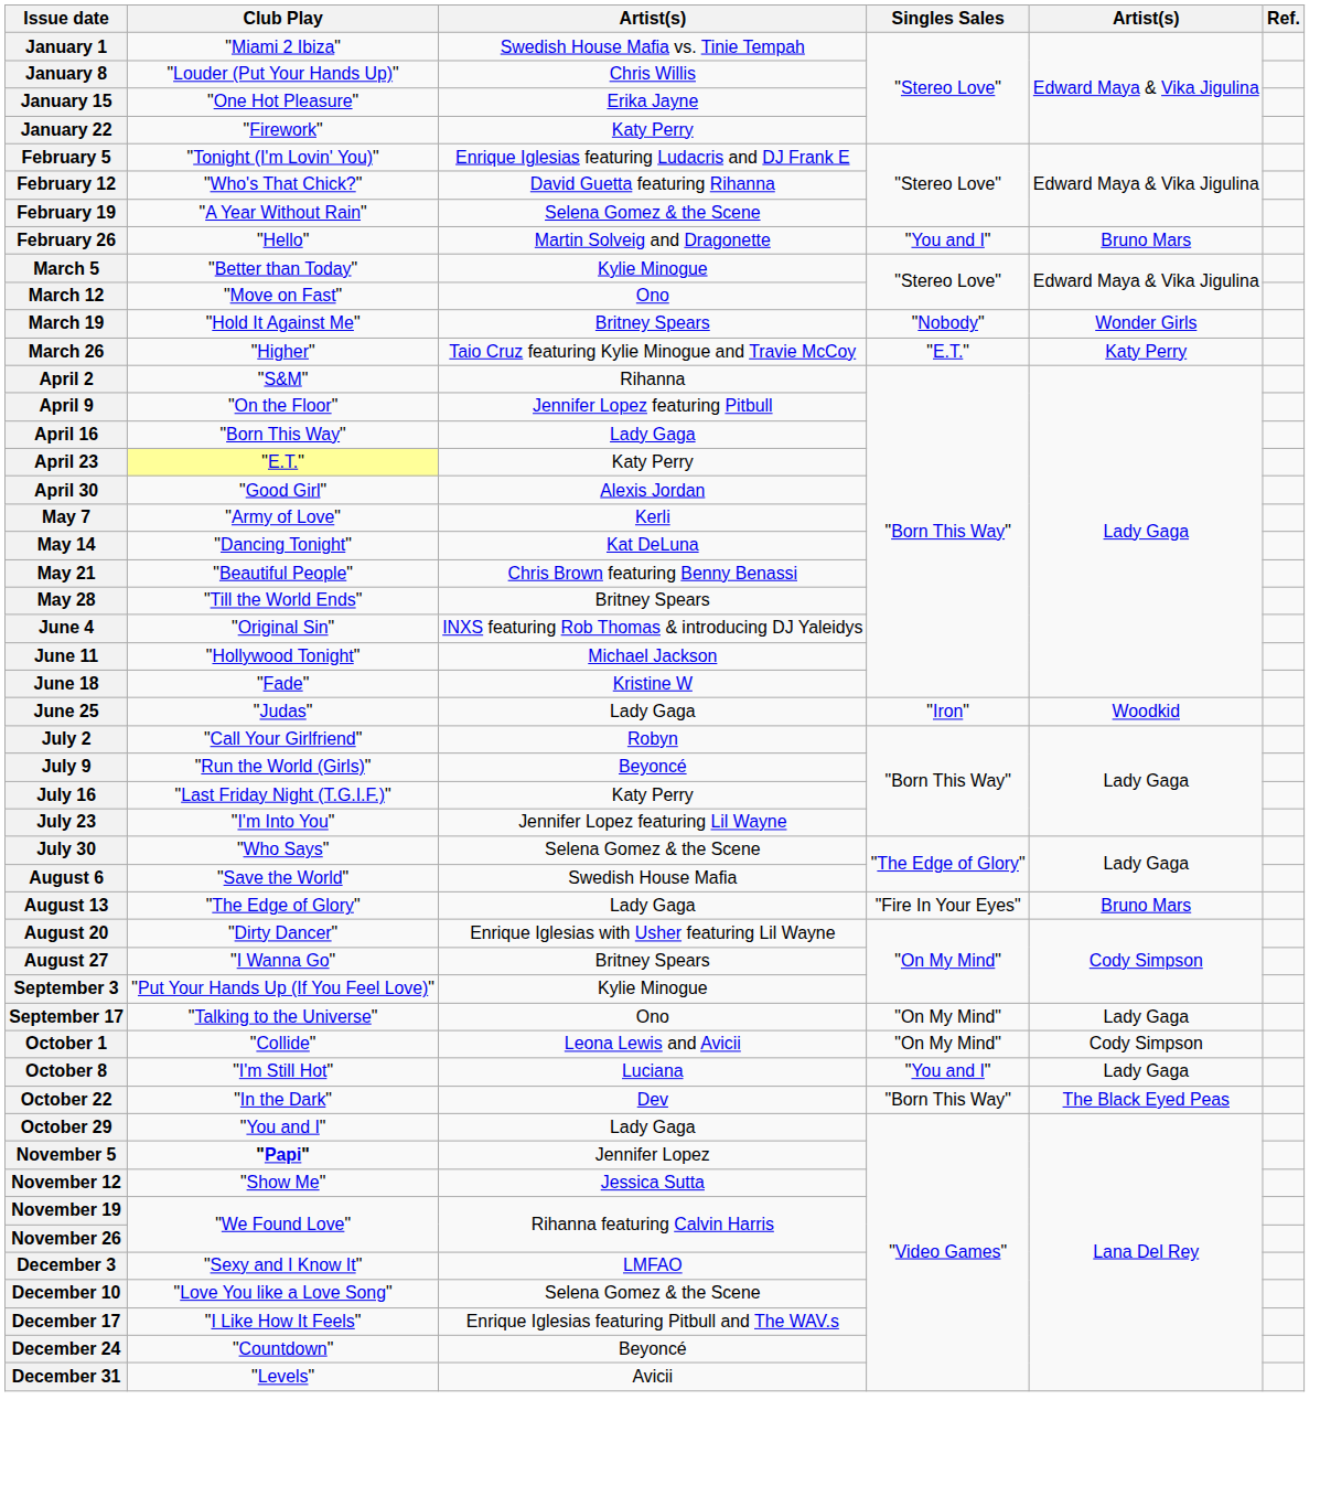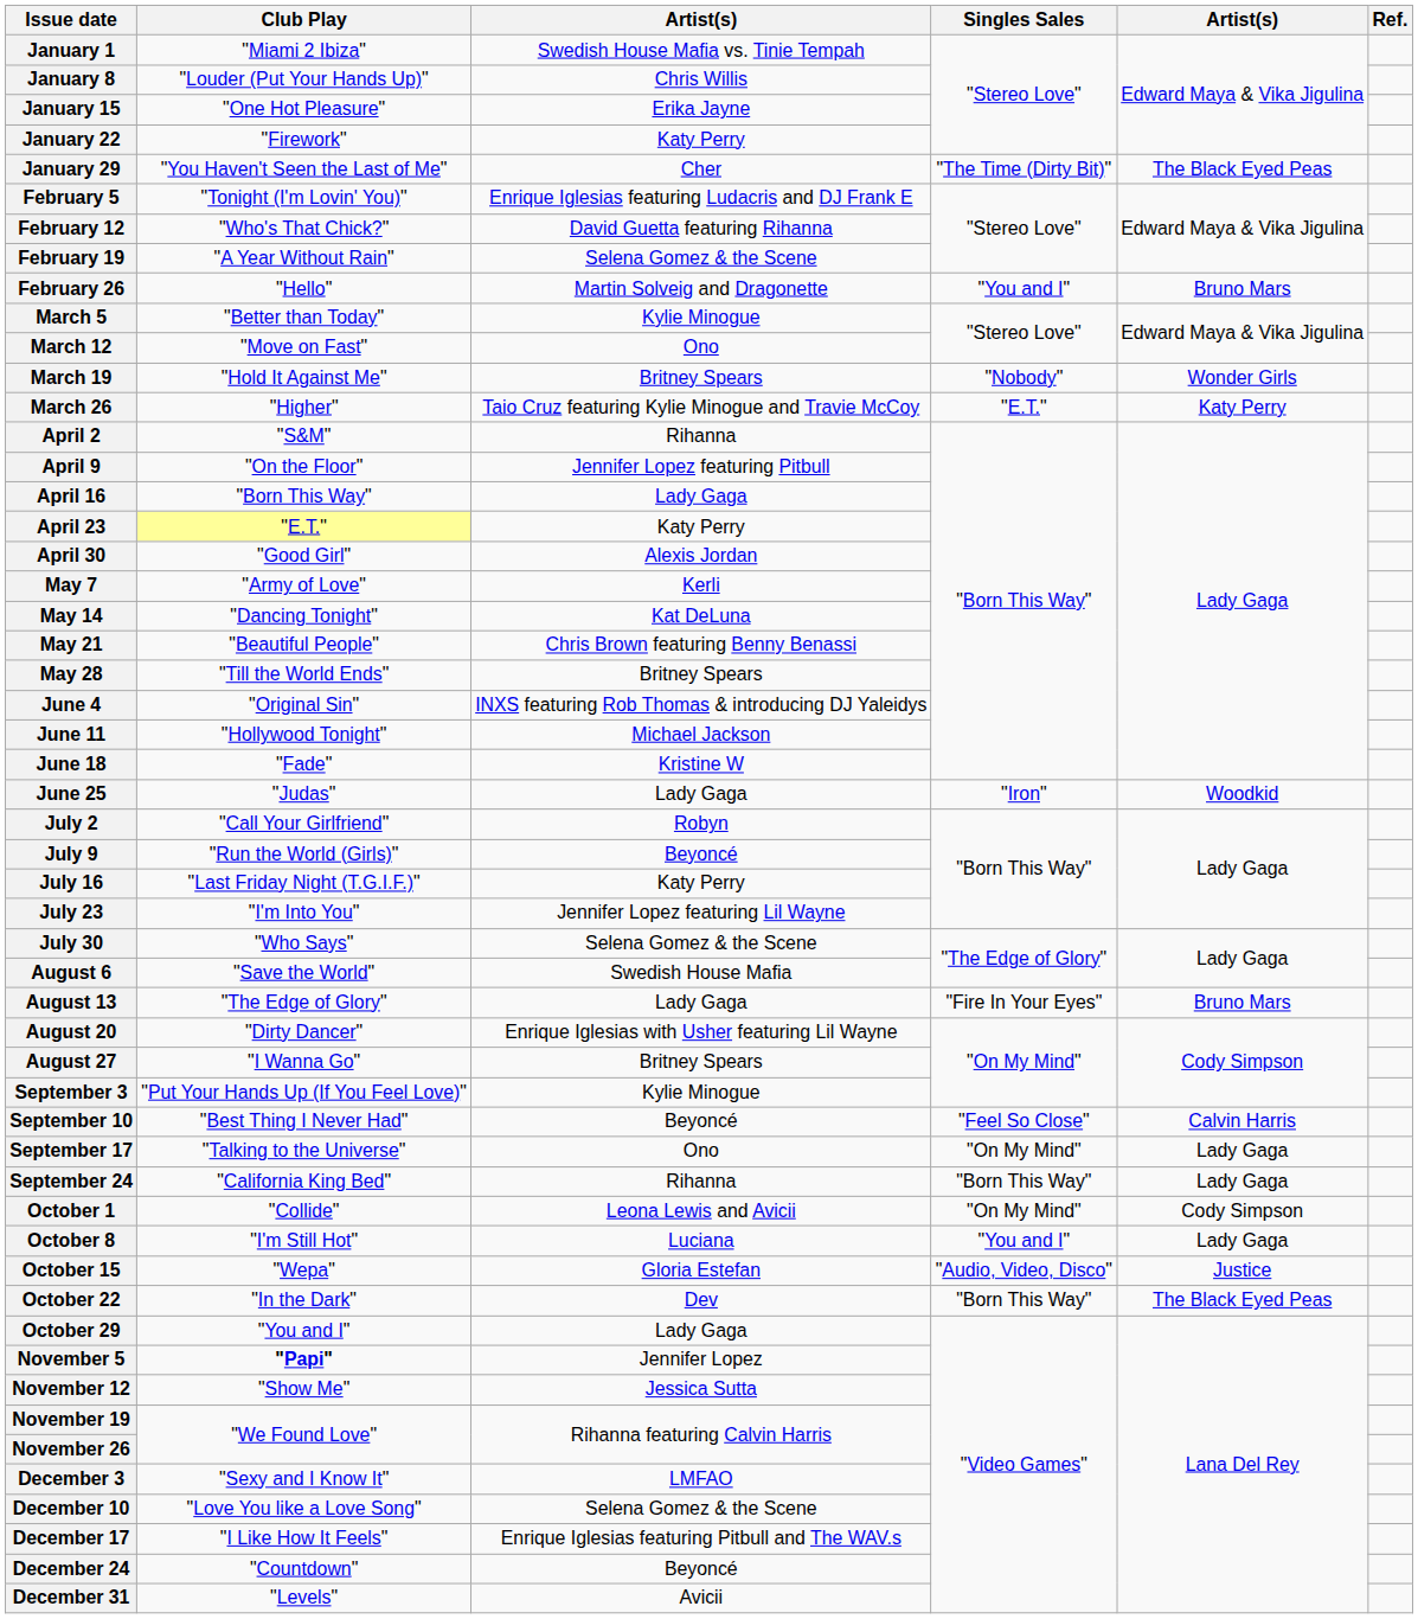 <table class="wikitable sortable plainrowheaders" style="text-align:center;">
 <tr>
 <th scope="col" class="unsortable">Issue date</th>
 <th scope="col" class="unsortable">Club Play</th>
 <th scope="col" class="unsortable">Artist(s)</th>
 <th scope="col" class="unsortable">Singles Sales</th>
 <th scope="col" class="unsortable">Artist(s)</th>
 <th scope="col" class="unsortable">Ref.</th>
 </tr>
 <tr>
 <th scope=row>January 1</th>
 <td>"<a href='#'>Miami 2 Ibiza</a>"</td>
 <td><a href='#'>Swedish House Mafia</a> vs. <a href='#'>Tinie Tempah</a></td>
 <td rowspan="4">"<a href='#'>Stereo Love</a>"</td>
 <td rowspan="4"><a href='#'>Edward Maya</a> & <a href='#'>Vika Jigulina</a></td>
 <td></td>
 </tr>
 <tr>
 <th scope=row>January 8</th>
 <td>"<a href='#'>Louder (Put Your Hands Up)</a>"</td>
 <td><a href='#'>Chris Willis</a></td>
 <td></td>
 </tr>
 <tr>
 <th scope=row>January 15</th>
 <td>"<a href='#'>One Hot Pleasure</a>"</td>
 <td><a href='#'>Erika Jayne</a></td>
 <td></td>
 </tr>
 <tr>
 <th scope=row>January 22</th>
 <td>"<a href='#'>Firework</a>"</td>
 <td><a href='#'>Katy Perry</a></td>
+<td></td>
+</tr>
+<tr>
+<th scope=row>January 29</th>
+<td>"<a href='#'>You Haven't Seen the Last of Me</a>"</td>
+<td><a href='#'>Cher</a></td>
+<td>"<a href='#'>The Time (Dirty Bit)</a>"</td>
+<td><a href='#'>The Black Eyed Peas</a></td>
 <td></td>
 </tr>
 <tr>
 <th scope=row>February 5</th>
 <td>"<a href='#'>Tonight (I'm Lovin' You)</a>"</td>
 <td><a href='#'>Enrique Iglesias</a> featuring <a href='#'>Ludacris</a> and <a href='#'>DJ Frank E</a></td>
 <td rowspan="3">"Stereo Love"</td>
 <td rowspan="3">Edward Maya & Vika Jigulina</td>
 <td></td>
 </tr>
 <tr>
 <th scope=row>February 12</th>
 <td>"<a href='#'>Who's That Chick?</a>"</td>
 <td><a href='#'>David Guetta</a> featuring <a href='#'>Rihanna</a></td>
 <td></td>
 </tr>
 <tr>
 <th scope=row>February 19</th>
 <td>"<a href='#'>A Year Without Rain</a>"</td>
 <td><a href='#'>Selena Gomez & the Scene</a></td>
 <td></td>
 </tr>
 <tr>
 <th scope=row>February 26</th>
 <td>"<a href='#'>Hello</a>"</td>
 <td><a href='#'>Martin Solveig</a> and <a href='#'>Dragonette</a></td>
 <td>"<a href='#'>You and I</a>"</td>
 <td><a href='#'>Bruno Mars</a></td>
 <td></td>
 </tr>
 <tr>
 <th scope=row>March 5</th>
 <td>"<a href='#'>Better than Today</a>"</td>
 <td><a href='#'>Kylie Minogue</a></td>
 <td rowspan="2">"Stereo Love"</td>
 <td rowspan="2">Edward Maya & Vika Jigulina</td>
 <td></td>
 </tr>
 <tr>
 <th scope=row>March 12</th>
 <td>"<a href='#'>Move on Fast</a>"</td>
 <td><a href='#'>Ono</a></td>
 <td></td>
 </tr>
 <tr>
 <th scope=row>March 19</th>
 <td>"<a href='#'>Hold It Against Me</a>"</td>
 <td><a href='#'>Britney Spears</a></td>
 <td>"<a href='#'>Nobody</a>"</td>
 <td><a href='#'>Wonder Girls</a></td>
 <td></td>
 </tr>
 <tr>
 <th scope=row>March 26</th>
 <td>"<a href='#'>Higher</a>"</td>
 <td><a href='#'>Taio Cruz</a> featuring Kylie Minogue and <a href='#'>Travie McCoy</a></td>
 <td>"<a href='#'>E.T.</a>"</td>
 <td><a href='#'>Katy Perry</a></td>
 <td></td>
 </tr>
 <tr>
 <th scope=row>April 2</th>
 <td>"<a href='#'>S&M</a>"</td>
 <td>Rihanna</td>
 <td rowspan="12">"<a href='#'>Born This Way</a>"</td>
 <td rowspan="12"><a href='#'>Lady Gaga</a></td>
 <td></td>
 </tr>
 <tr>
 <th scope=row>April 9</th>
 <td>"<a href='#'>On the Floor</a>"</td>
 <td><a href='#'>Jennifer Lopez</a> featuring <a href='#'>Pitbull</a></td>
 <td></td>
 </tr>
 <tr>
 <th scope=row>April 16</th>
 <td>"<a href='#'>Born This Way</a>"</td>
 <td><a href='#'>Lady Gaga</a></td>
 <td></td>
 </tr>
 <tr>
 <th scope=row>April 23</th>
 <td bgcolor=#FFFF99>"<a href='#'>E.T.</a>" </td>
 <td>Katy Perry</td>
 <td></td>
 </tr>
 <tr>
 <th scope=row>April 30</th>
 <td>"<a href='#'>Good Girl</a>"</td>
 <td><a href='#'>Alexis Jordan</a></td>
 <td></td>
 </tr>
 <tr>
 <th scope=row>May 7</th>
 <td>"<a href='#'>Army of Love</a>"</td>
 <td><a href='#'>Kerli</a></td>
 <td></td>
 </tr>
 <tr>
 <th scope=row>May 14</th>
 <td>"<a href='#'>Dancing Tonight</a>"</td>
 <td><a href='#'>Kat DeLuna</a></td>
 <td></td>
 </tr>
 <tr>
 <th scope=row>May 21</th>
 <td>"<a href='#'>Beautiful People</a>"</td>
 <td><a href='#'>Chris Brown</a> featuring <a href='#'>Benny Benassi</a></td>
 <td></td>
 </tr>
 <tr>
 <th scope=row>May 28</th>
 <td>"<a href='#'>Till the World Ends</a>"</td>
 <td>Britney Spears</td>
 <td></td>
 </tr>
 <tr>
 <th scope=row>June 4</th>
 <td>"<a href='#'>Original Sin</a>"</td>
 <td><a href='#'>INXS</a> featuring <a href='#'>Rob Thomas</a> & introducing DJ Yaleidys</td>
 <td></td>
 </tr>
 <tr>
 <th scope=row>June 11</th>
 <td>"<a href='#'>Hollywood Tonight</a>"</td>
 <td><a href='#'>Michael Jackson</a></td>
 <td></td>
 </tr>
 <tr>
 <th scope=row>June 18</th>
 <td>"<a href='#'>Fade</a>"</td>
 <td><a href='#'>Kristine W</a></td>
 <td></td>
 </tr>
 <tr>
 <th scope=row>June 25</th>
 <td>"<a href='#'>Judas</a>"</td>
 <td>Lady Gaga</td>
 <td>"<a href='#'>Iron</a>"</td>
 <td><a href='#'>Woodkid</a></td>
 <td></td>
 </tr>
 <tr>
 <th scope=row>July 2</th>
 <td>"<a href='#'>Call Your Girlfriend</a>"</td>
 <td><a href='#'>Robyn</a></td>
 <td rowspan="4">"Born This Way"</td>
 <td rowspan="4">Lady Gaga</td>
 <td></td>
 </tr>
 <tr>
 <th scope=row>July 9</th>
 <td>"<a href='#'>Run the World (Girls)</a>"</td>
 <td><a href='#'>Beyoncé</a></td>
 <td></td>
 </tr>
 <tr>
 <th scope=row>July 16</th>
 <td>"<a href='#'>Last Friday Night (T.G.I.F.)</a>"</td>
 <td>Katy Perry</td>
 <td></td>
 </tr>
 <tr>
 <th scope=row>July 23</th>
 <td>"<a href='#'>I'm Into You</a>"</td>
 <td>Jennifer Lopez featuring <a href='#'>Lil Wayne</a></td>
 <td></td>
 </tr>
 <tr>
 <th scope=row>July 30</th>
 <td>"<a href='#'>Who Says</a>"</td>
 <td>Selena Gomez & the Scene</td>
 <td rowspan="2">"<a href='#'>The Edge of Glory</a>"</td>
 <td rowspan="2">Lady Gaga</td>
 <td></td>
 </tr>
 <tr>
 <th scope=row>August 6</th>
 <td>"<a href='#'>Save the World</a>"</td>
 <td>Swedish House Mafia</td>
 <td></td>
 </tr>
 <tr>
 <th scope=row>August 13</th>
 <td>"<a href='#'>The Edge of Glory</a>"</td>
 <td>Lady Gaga</td>
 <td>"Fire In Your Eyes"</td>
 <td><a href='#'>Bruno Mars</a></td>
 <td></td>
 </tr>
 <tr>
 <th scope=row>August 20</th>
 <td>"<a href='#'>Dirty Dancer</a>"</td>
 <td>Enrique Iglesias with <a href='#'>Usher</a> featuring Lil Wayne</td>
 <td rowspan="3">"<a href='#'>On My Mind</a>"</td>
 <td rowspan="3"><a href='#'>Cody Simpson</a></td>
 <td></td>
 </tr>
 <tr>
 <th scope=row>August 27</th>
 <td>"<a href='#'>I Wanna Go</a>"</td>
 <td>Britney Spears</td>
 <td></td>
 </tr>
 <tr>
 <th scope=row>September 3</th>
 <td>"<a href='#'>Put Your Hands Up (If You Feel Love)</a>"</td>
 <td>Kylie Minogue</td>
 <td></td>
 </tr>
 <tr>
+<th scope=row>September 10</th>
+<td>"<a href='#'>Best Thing I Never Had</a>"</td>
+<td>Beyoncé</td>
+<td>"<a href='#'>Feel So Close</a>"</td>
+<td><a href='#'>Calvin Harris</a></td>
+<td></td>
+</tr>
+<tr>
 <th scope=row>September 17</th>
 <td>"<a href='#'>Talking to the Universe</a>"</td>
 <td>Ono</td>
 <td>"On My Mind"</td>
+<td>Lady Gaga</td>
+<td></td>
+</tr>
+<tr>
+<th scope=row>September 24</th>
+<td>"<a href='#'>California King Bed</a>"</td>
+<td>Rihanna</td>
+<td>"Born This Way"</td>
 <td>Lady Gaga</td>
 <td></td>
 </tr>
 <tr>
 <th scope=row>October 1</th>
 <td>"<a href='#'>Collide</a>"</td>
 <td><a href='#'>Leona Lewis</a> and <a href='#'>Avicii</a></td>
 <td>"On My Mind"</td>
 <td>Cody Simpson</td>
 <td></td>
 </tr>
 <tr>
 <th scope=row>October 8</th>
 <td>"<a href='#'>I'm Still Hot</a>"</td>
 <td><a href='#'>Luciana</a></td>
 <td>"<a href='#'>You and I</a>"</td>
 <td>Lady Gaga</td>
+<td></td>
+</tr>
+<tr>
+<th scope=row>October 15</th>
+<td>"<a href='#'>Wepa</a>"</td>
+<td><a href='#'>Gloria Estefan</a></td>
+<td>"<a href='#'>Audio, Video, Disco</a>"</td>
+<td><a href='#'>Justice</a></td>
 <td></td>
 </tr>
 <tr>
 <th scope=row>October 22</th>
 <td>"<a href='#'>In the Dark</a>"</td>
 <td><a href='#'>Dev</a></td>
 <td>"Born This Way"</td>
 <td><a href='#'>The Black Eyed Peas</a></td>
 <td></td>
 </tr>
 <tr>
 <th scope=row>October 29</th>
 <td>"<a href='#'>You and I</a>"</td>
 <td>Lady Gaga</td>
 <td rowspan="10">"<a href='#'>Video Games</a>"</td>
 <td rowspan="10"><a href='#'>Lana Del Rey</a></td>
 <td></td>
 </tr>
 <tr>
 <th scope=row>November 5</th>
 <td><strong>"<a href='#'>Papi</a>"</strong></td>
 <td>Jennifer Lopez</td>
 <td></td>
 </tr>
 <tr>
 <th scope=row>November 12</th>
 <td>"<a href='#'>Show Me</a>"</td>
 <td><a href='#'>Jessica Sutta</a></td>
 <td></td>
 </tr>
 <tr>
 <th scope=row>November 19</th>
 <td rowspan="2">"<a href='#'>We Found Love</a>"</td>
 <td rowspan="2">Rihanna featuring <a href='#'>Calvin Harris</a></td>
 <td></td>
 </tr>
 <tr>
 <th scope=row>November 26</th>
 <td></td>
 </tr>
 <tr>
 <th scope=row>December 3</th>
 <td>"<a href='#'>Sexy and I Know It</a>"</td>
 <td><a href='#'>LMFAO</a></td>
 <td></td>
 </tr>
 <tr>
 <th scope=row>December 10</th>
 <td>"<a href='#'>Love You like a Love Song</a>"</td>
 <td>Selena Gomez & the Scene</td>
 <td></td>
 </tr>
 <tr>
 <th scope=row>December 17</th>
 <td>"<a href='#'>I Like How It Feels</a>"</td>
 <td>Enrique Iglesias featuring Pitbull and <a href='#'>The WAV.s</a></td>
 <td></td>
 </tr>
 <tr>
 <th scope=row>December 24</th>
 <td>"<a href='#'>Countdown</a>"</td>
 <td>Beyoncé</td>
 <td></td>
 </tr>
 <tr>
 <th scope=row>December 31</th>
 <td>"<a href='#'>Levels</a>"</td>
 <td>Avicii</td>
 <td></td>
 </tr>
 </table>
